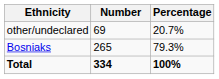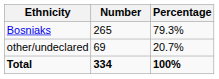 <table class="wikitable">
 <tr>
 <th width="100px">Ethnicity</th>
 <th width="80px">Number</th>
 <th width="80px">Percentage</th>
 </tr>
 <tr>
+<td><a href='#'>Bosniaks</a></td>
+<td>265</td>
+<td>79.3%</td>
+</tr>
+<tr>
 <td>other/undeclared</td>
 <td>69</td>
 <td>20.7%</td>
-</tr>
-<tr>
-<td><a href='#'>Bosniaks</a></td>
-<td>265</td>
-<td>79.3%</td>
 </tr>
 <tr>
 <td><strong>Total</strong></td>
 <td><strong>334</strong></td>
 <td><strong>100%</strong></td>
 </tr>
 </table>
